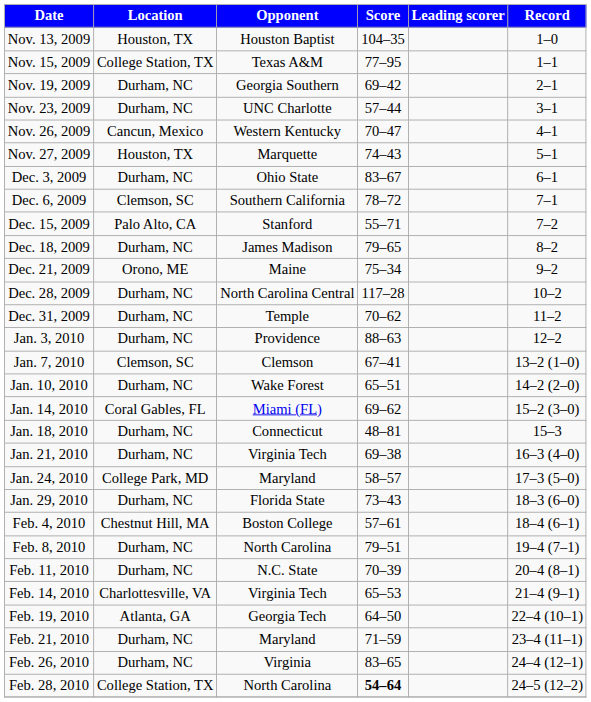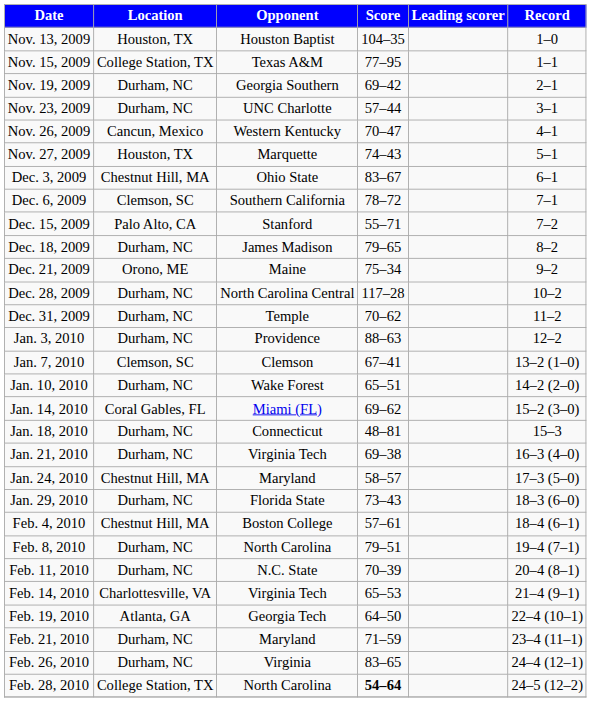 <table class="wikitable" style="text-align:center">
 <tr>
 <th style="background:blue;color:#FFFFFF;">Date</th>
 <th style="background:blue;color:#FFFFFF;">Location</th>
 <th style="background:blue;color:#FFFFFF;">Opponent</th>
 <th style="background:blue;color:#FFFFFF;">Score</th>
 <th style="background:blue;color:#FFFFFF;">Leading scorer</th>
 <th style="background:blue;color:#FFFFFF;">Record</th>
 </tr>
 <tr>
 <td>Nov. 13, 2009</td>
 <td>Houston, TX</td>
 <td>Houston Baptist</td>
 <td>104–35</td>
 <td></td>
 <td>1–0</td>
 </tr>
 <tr>
 <td>Nov. 15, 2009</td>
 <td>College Station, TX</td>
 <td>Texas A&M</td>
 <td>77–95</td>
 <td></td>
 <td>1–1</td>
 </tr>
 <tr>
 <td>Nov. 19, 2009</td>
 <td>Durham, NC</td>
 <td>Georgia Southern</td>
 <td>69–42</td>
 <td></td>
 <td>2–1</td>
 </tr>
 <tr>
 <td>Nov. 23, 2009</td>
 <td>Durham, NC</td>
 <td>UNC Charlotte</td>
 <td>57–44</td>
 <td></td>
 <td>3–1</td>
 </tr>
 <tr>
 <td>Nov. 26, 2009</td>
 <td>Cancun, Mexico</td>
 <td>Western Kentucky</td>
 <td>70–47</td>
 <td></td>
 <td>4–1</td>
 </tr>
 <tr>
 <td>Nov. 27, 2009</td>
 <td>Houston, TX</td>
 <td>Marquette</td>
 <td>74–43</td>
 <td></td>
 <td>5–1</td>
 </tr>
 <tr>
 <td>Dec. 3, 2009</td>
-<td>Durham, NC</td>
+<td>Chestnut Hill, MA</td>
 <td>Ohio State</td>
 <td>83–67</td>
 <td></td>
 <td>6–1</td>
 </tr>
 <tr>
 <td>Dec. 6, 2009</td>
 <td>Clemson, SC</td>
 <td>Southern California</td>
 <td>78–72</td>
 <td></td>
 <td>7–1</td>
 </tr>
 <tr>
 <td>Dec. 15, 2009</td>
 <td>Palo Alto, CA</td>
 <td>Stanford</td>
 <td>55–71</td>
 <td></td>
 <td>7–2</td>
 </tr>
 <tr>
 <td>Dec. 18, 2009</td>
 <td>Durham, NC</td>
 <td>James Madison</td>
 <td>79–65</td>
 <td></td>
 <td>8–2</td>
 </tr>
 <tr>
 <td>Dec. 21, 2009</td>
 <td>Orono, ME</td>
 <td>Maine</td>
 <td>75–34</td>
 <td></td>
 <td>9–2</td>
 </tr>
 <tr>
 <td>Dec. 28, 2009</td>
 <td>Durham, NC</td>
 <td>North Carolina Central</td>
 <td>117–28</td>
 <td></td>
 <td>10–2</td>
 </tr>
 <tr>
 <td>Dec. 31, 2009</td>
 <td>Durham, NC</td>
 <td>Temple</td>
 <td>70–62</td>
 <td></td>
 <td>11–2</td>
 </tr>
 <tr>
 <td>Jan. 3, 2010</td>
 <td>Durham, NC</td>
 <td>Providence</td>
 <td>88–63</td>
 <td></td>
 <td>12–2</td>
 </tr>
 <tr>
 <td>Jan. 7, 2010</td>
 <td>Clemson, SC</td>
 <td>Clemson</td>
 <td>67–41</td>
 <td></td>
 <td>13–2 (1–0)</td>
 </tr>
 <tr>
 <td>Jan. 10, 2010</td>
 <td>Durham, NC</td>
 <td>Wake Forest</td>
 <td>65–51</td>
 <td></td>
 <td>14–2 (2–0)</td>
 </tr>
 <tr>
 <td>Jan. 14, 2010</td>
 <td>Coral Gables, FL</td>
 <td><a href='#'>Miami (FL)</a></td>
 <td>69–62</td>
 <td></td>
 <td>15–2 (3–0)</td>
 </tr>
 <tr>
 <td>Jan. 18, 2010</td>
 <td>Durham, NC</td>
 <td>Connecticut</td>
 <td>48–81</td>
 <td></td>
 <td>15–3</td>
 </tr>
 <tr>
 <td>Jan. 21, 2010</td>
 <td>Durham, NC</td>
 <td>Virginia Tech</td>
 <td>69–38</td>
 <td></td>
 <td>16–3 (4–0)</td>
 </tr>
 <tr>
 <td>Jan. 24, 2010</td>
-<td>College Park, MD</td>
+<td>Chestnut Hill, MA</td>
 <td>Maryland</td>
 <td>58–57</td>
 <td></td>
 <td>17–3 (5–0)</td>
 </tr>
 <tr>
 <td>Jan. 29, 2010</td>
 <td>Durham, NC</td>
 <td>Florida State</td>
 <td>73–43</td>
 <td></td>
 <td>18–3 (6–0)</td>
 </tr>
 <tr>
 <td>Feb. 4, 2010</td>
 <td>Chestnut Hill, MA</td>
 <td>Boston College</td>
 <td>57–61</td>
 <td></td>
 <td>18–4 (6–1)</td>
 </tr>
 <tr>
 <td>Feb. 8, 2010</td>
 <td>Durham, NC</td>
 <td>North Carolina</td>
 <td>79–51</td>
 <td></td>
 <td>19–4 (7–1)</td>
 </tr>
 <tr>
 <td>Feb. 11, 2010</td>
 <td>Durham, NC</td>
 <td>N.C. State</td>
 <td>70–39</td>
 <td></td>
 <td>20–4 (8–1)</td>
 </tr>
 <tr>
 <td>Feb. 14, 2010</td>
 <td>Charlottesville, VA</td>
 <td>Virginia Tech</td>
 <td>65–53</td>
 <td></td>
 <td>21–4 (9–1)</td>
 </tr>
 <tr>
 <td>Feb. 19, 2010</td>
 <td>Atlanta, GA</td>
 <td>Georgia Tech</td>
 <td>64–50</td>
 <td></td>
 <td>22–4 (10–1)</td>
 </tr>
 <tr>
 <td>Feb. 21, 2010</td>
 <td>Durham, NC</td>
 <td>Maryland</td>
 <td>71–59</td>
 <td></td>
 <td>23–4 (11–1)</td>
 </tr>
 <tr>
 <td>Feb. 26, 2010</td>
 <td>Durham, NC</td>
 <td>Virginia</td>
 <td>83–65</td>
 <td></td>
 <td>24–4 (12–1)</td>
 </tr>
 <tr>
 <td>Feb. 28, 2010</td>
 <td>College Station, TX</td>
 <td>North Carolina</td>
 <td><strong>54–64</strong></td>
 <td></td>
 <td>24–5 (12–2)</td>
 </tr>
 <tr>
 </tr>
 </table>
